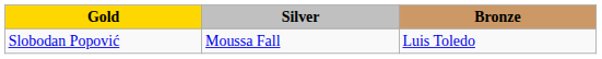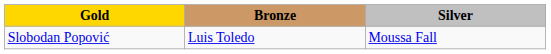 <table class="wikitable" style="text-align:left">
 <tr align="center">
 <td width=200 bgcolor=gold><strong>Gold</strong></td>
+<td width=200 bgcolor=CC9966><strong>Bronze</strong></td>
 <td width=200 bgcolor=silver><strong>Silver</strong></td>
-<td width=200 bgcolor=CC9966><strong>Bronze</strong></td>
 </tr>
 <tr>
 <td><a href='#'>Slobodan Popović</a><br><em></em></td>
+<td><a href='#'>Luis Toledo</a><br><em></em></td>
 <td><a href='#'>Moussa Fall</a><br><em></em></td>
-<td><a href='#'>Luis Toledo</a><br><em></em></td>
 </tr>
 </table>
